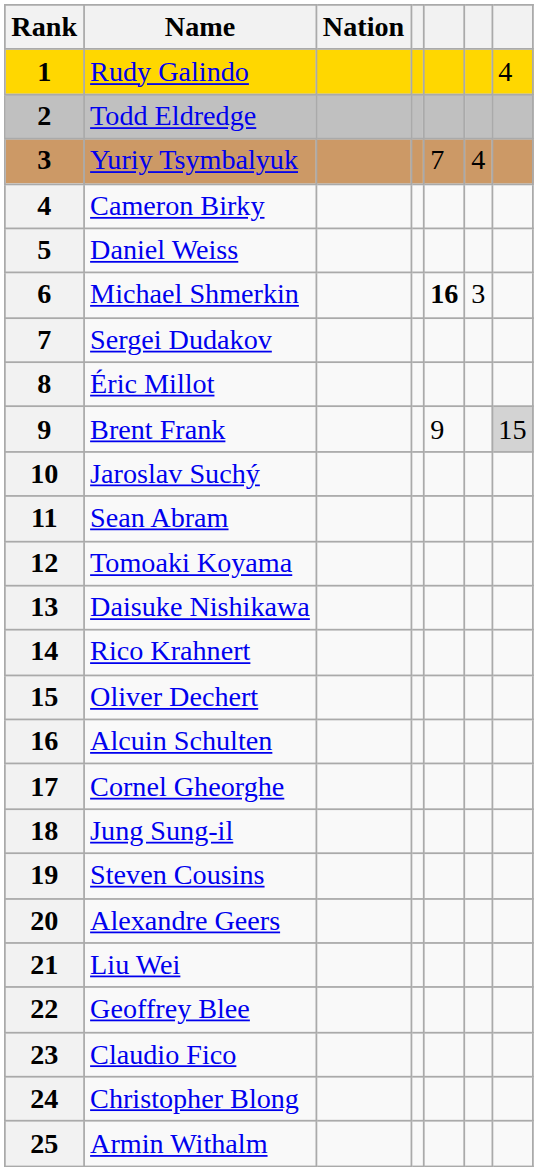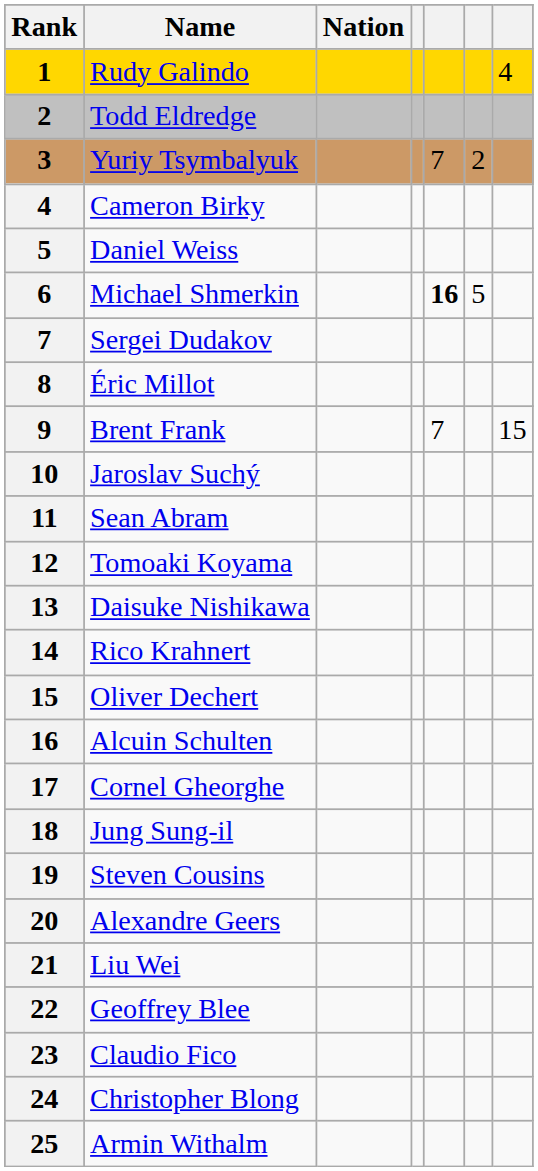 <table class="wikitable sortable">
 <tr>
 <th>Rank</th>
 <th>Name</th>
 <th>Nation</th>
 <th></th>
 <th></th>
 <th></th>
 <th></th>
 </tr>
 <tr bgcolor=gold>
 <td align=center><strong>1</strong></td>
 <td><a href='#'>Rudy Galindo</a></td>
 <td></td>
 <td></td>
 <td></td>
 <td></td>
 <td>4</td>
 </tr>
 <tr bgcolor=silver>
 <td align=center><strong>2</strong></td>
 <td><a href='#'>Todd Eldredge</a></td>
 <td></td>
 <td></td>
 <td></td>
 <td></td>
 <td></td>
 </tr>
 <tr bgcolor=cc9966>
 <td align=center><strong>3</strong></td>
 <td><a href='#'>Yuriy Tsymbalyuk</a></td>
 <td></td>
 <td></td>
 <td>7</td>
-<td>4</td>
+<td>2</td>
 <td></td>
 </tr>
 <tr>
 <th>4</th>
 <td><a href='#'>Cameron Birky</a></td>
 <td></td>
 <td></td>
 <td></td>
 <td></td>
 <td></td>
 </tr>
 <tr>
 <th>5</th>
 <td><a href='#'>Daniel Weiss</a></td>
 <td></td>
 <td></td>
 <td></td>
 <td></td>
 <td></td>
 </tr>
 <tr>
 <th>6</th>
 <td><a href='#'>Michael Shmerkin</a></td>
 <td></td>
 <td></td>
 <td><strong>16</strong></td>
-<td>3</td>
+<td>5</td>
 <td></td>
 </tr>
 <tr>
 <th>7</th>
 <td><a href='#'>Sergei Dudakov</a></td>
 <td></td>
 <td></td>
 <td></td>
 <td></td>
 <td></td>
 </tr>
 <tr>
 <th>8</th>
 <td><a href='#'>Éric Millot</a></td>
 <td></td>
 <td></td>
 <td></td>
 <td></td>
 <td></td>
 </tr>
 <tr>
 <th>9</th>
 <td><a href='#'>Brent Frank</a></td>
 <td></td>
 <td></td>
-<td>9</td>
+<td>7</td>
 <td></td>
-<td style="background: lightgrey;">15</td>
+<td>15</td>
 </tr>
 <tr>
 <th>10</th>
 <td><a href='#'>Jaroslav Suchý</a></td>
 <td></td>
 <td></td>
 <td></td>
 <td></td>
 <td></td>
 </tr>
 <tr>
 <th>11</th>
 <td><a href='#'>Sean Abram</a></td>
 <td></td>
 <td></td>
 <td></td>
 <td></td>
 <td></td>
 </tr>
 <tr>
 <th>12</th>
 <td><a href='#'>Tomoaki Koyama</a></td>
 <td></td>
 <td></td>
 <td></td>
 <td></td>
 <td></td>
 </tr>
 <tr>
 <th>13</th>
 <td><a href='#'>Daisuke Nishikawa</a></td>
 <td></td>
 <td></td>
 <td></td>
 <td></td>
 <td></td>
 </tr>
 <tr>
 <th>14</th>
 <td><a href='#'>Rico Krahnert</a></td>
 <td></td>
 <td></td>
 <td></td>
 <td></td>
 <td></td>
 </tr>
 <tr>
 <th>15</th>
 <td><a href='#'>Oliver Dechert</a></td>
 <td></td>
 <td></td>
 <td></td>
 <td></td>
 <td></td>
 </tr>
 <tr>
 <th>16</th>
 <td><a href='#'>Alcuin Schulten</a></td>
 <td></td>
 <td></td>
 <td></td>
 <td></td>
 <td></td>
 </tr>
 <tr>
 <th>17</th>
 <td><a href='#'>Cornel Gheorghe</a></td>
 <td></td>
 <td></td>
 <td></td>
 <td></td>
 <td></td>
 </tr>
 <tr>
 <th>18</th>
 <td><a href='#'>Jung Sung-il</a></td>
 <td></td>
 <td></td>
 <td></td>
 <td></td>
 <td></td>
 </tr>
 <tr>
 <th>19</th>
 <td><a href='#'>Steven Cousins</a></td>
 <td></td>
 <td></td>
 <td></td>
 <td></td>
 <td></td>
 </tr>
 <tr>
 <th>20</th>
 <td><a href='#'>Alexandre Geers</a></td>
 <td></td>
 <td></td>
 <td></td>
 <td></td>
 <td></td>
 </tr>
 <tr>
 <th>21</th>
 <td><a href='#'>Liu Wei</a></td>
 <td></td>
 <td></td>
 <td></td>
 <td></td>
 <td></td>
 </tr>
 <tr>
 <th>22</th>
 <td><a href='#'>Geoffrey Blee</a></td>
 <td></td>
 <td></td>
 <td></td>
 <td></td>
 <td></td>
 </tr>
 <tr>
 <th>23</th>
 <td><a href='#'>Claudio Fico</a></td>
 <td></td>
 <td></td>
 <td></td>
 <td></td>
 <td></td>
 </tr>
 <tr>
 <th>24</th>
 <td><a href='#'>Christopher Blong</a></td>
 <td></td>
 <td></td>
 <td></td>
 <td></td>
 <td></td>
 </tr>
 <tr>
 <th>25</th>
 <td><a href='#'>Armin Withalm</a></td>
 <td></td>
 <td></td>
 <td></td>
 <td></td>
 <td></td>
 </tr>
 </table>
